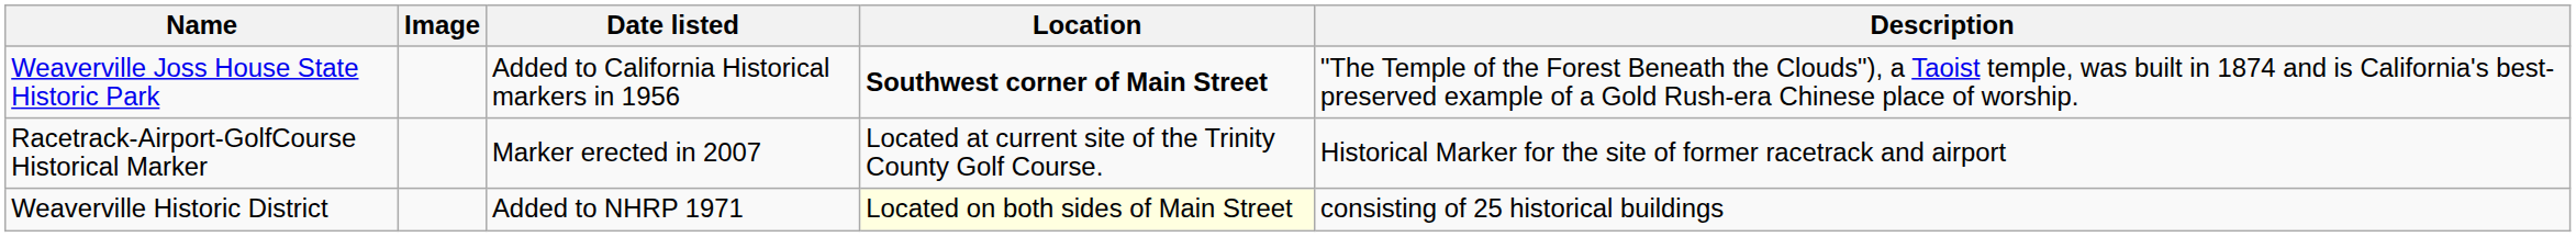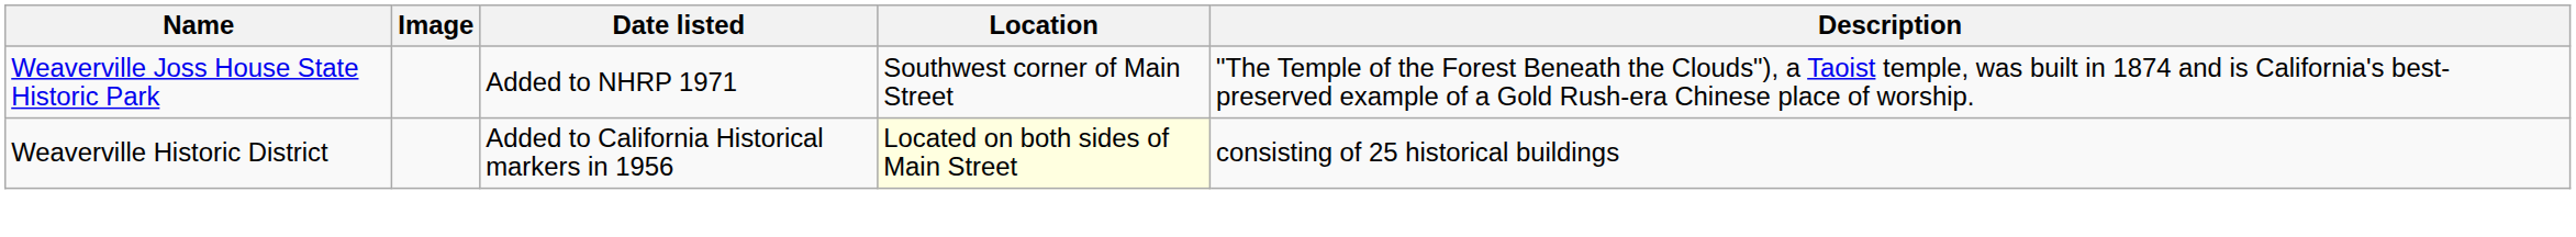 <table class="wikitable sortable">
 <tr>
 <th>Name</th>
 <th>Image</th>
 <th>Date listed</th>
 <th>Location</th>
 <th>Description</th>
 </tr>
 <tr>
 <td><a href='#'>Weaverville Joss House State Historic Park</a></td>
 <td></td>
-<td>Added to California Historical markers in 1956</td>
-<td><strong>Southwest corner of Main Street</strong></td>
+<td>Added to NHRP 1971</td>
+<td>Southwest corner of Main Street</td>
 <td>"The Temple of the Forest Beneath the Clouds"), a <a href='#'>Taoist</a> temple, was built in 1874 and is California's best-preserved example of a Gold Rush-era Chinese place of worship.</td>
-</tr>
-<tr>
-<td>Racetrack-Airport-GolfCourse Historical Marker</td>
-<td></td>
-<td>Marker erected in 2007</td>
-<td>Located at current site of the Trinity County Golf Course.</td>
-<td>Historical Marker for the site of former racetrack and airport</td>
 </tr>
 <tr>
 <td>Weaverville Historic District</td>
 <td></td>
-<td>Added to NHRP 1971</td>
+<td>Added to California Historical markers in 1956</td>
 <td style="background: lightyellow;">Located on both sides of Main Street</td>
 <td> consisting of 25 historical buildings</td>
 </tr>
 </table>
